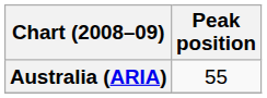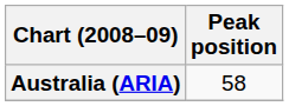 <table class="wikitable sortable plainrowheaders">
 <tr>
 <th scope="col">Chart (2008–09)</th>
 <th scope="col">Peak<br>position</th>
 </tr>
 <tr>
 <th scope="row">Australia (<a href='#'>ARIA</a>)</th>
-<td align="center">55</td>
+<td align="center">58</td>
 </tr>
 <tr>
 </tr>
 <tr>
 </tr>
 <tr>
 </tr>
 <tr>
 </tr>
 <tr>
 </tr>
 <tr>
 </tr>
 <tr>
 </tr>
 <tr>
 </tr>
 <tr>
 </tr>
 </table>
